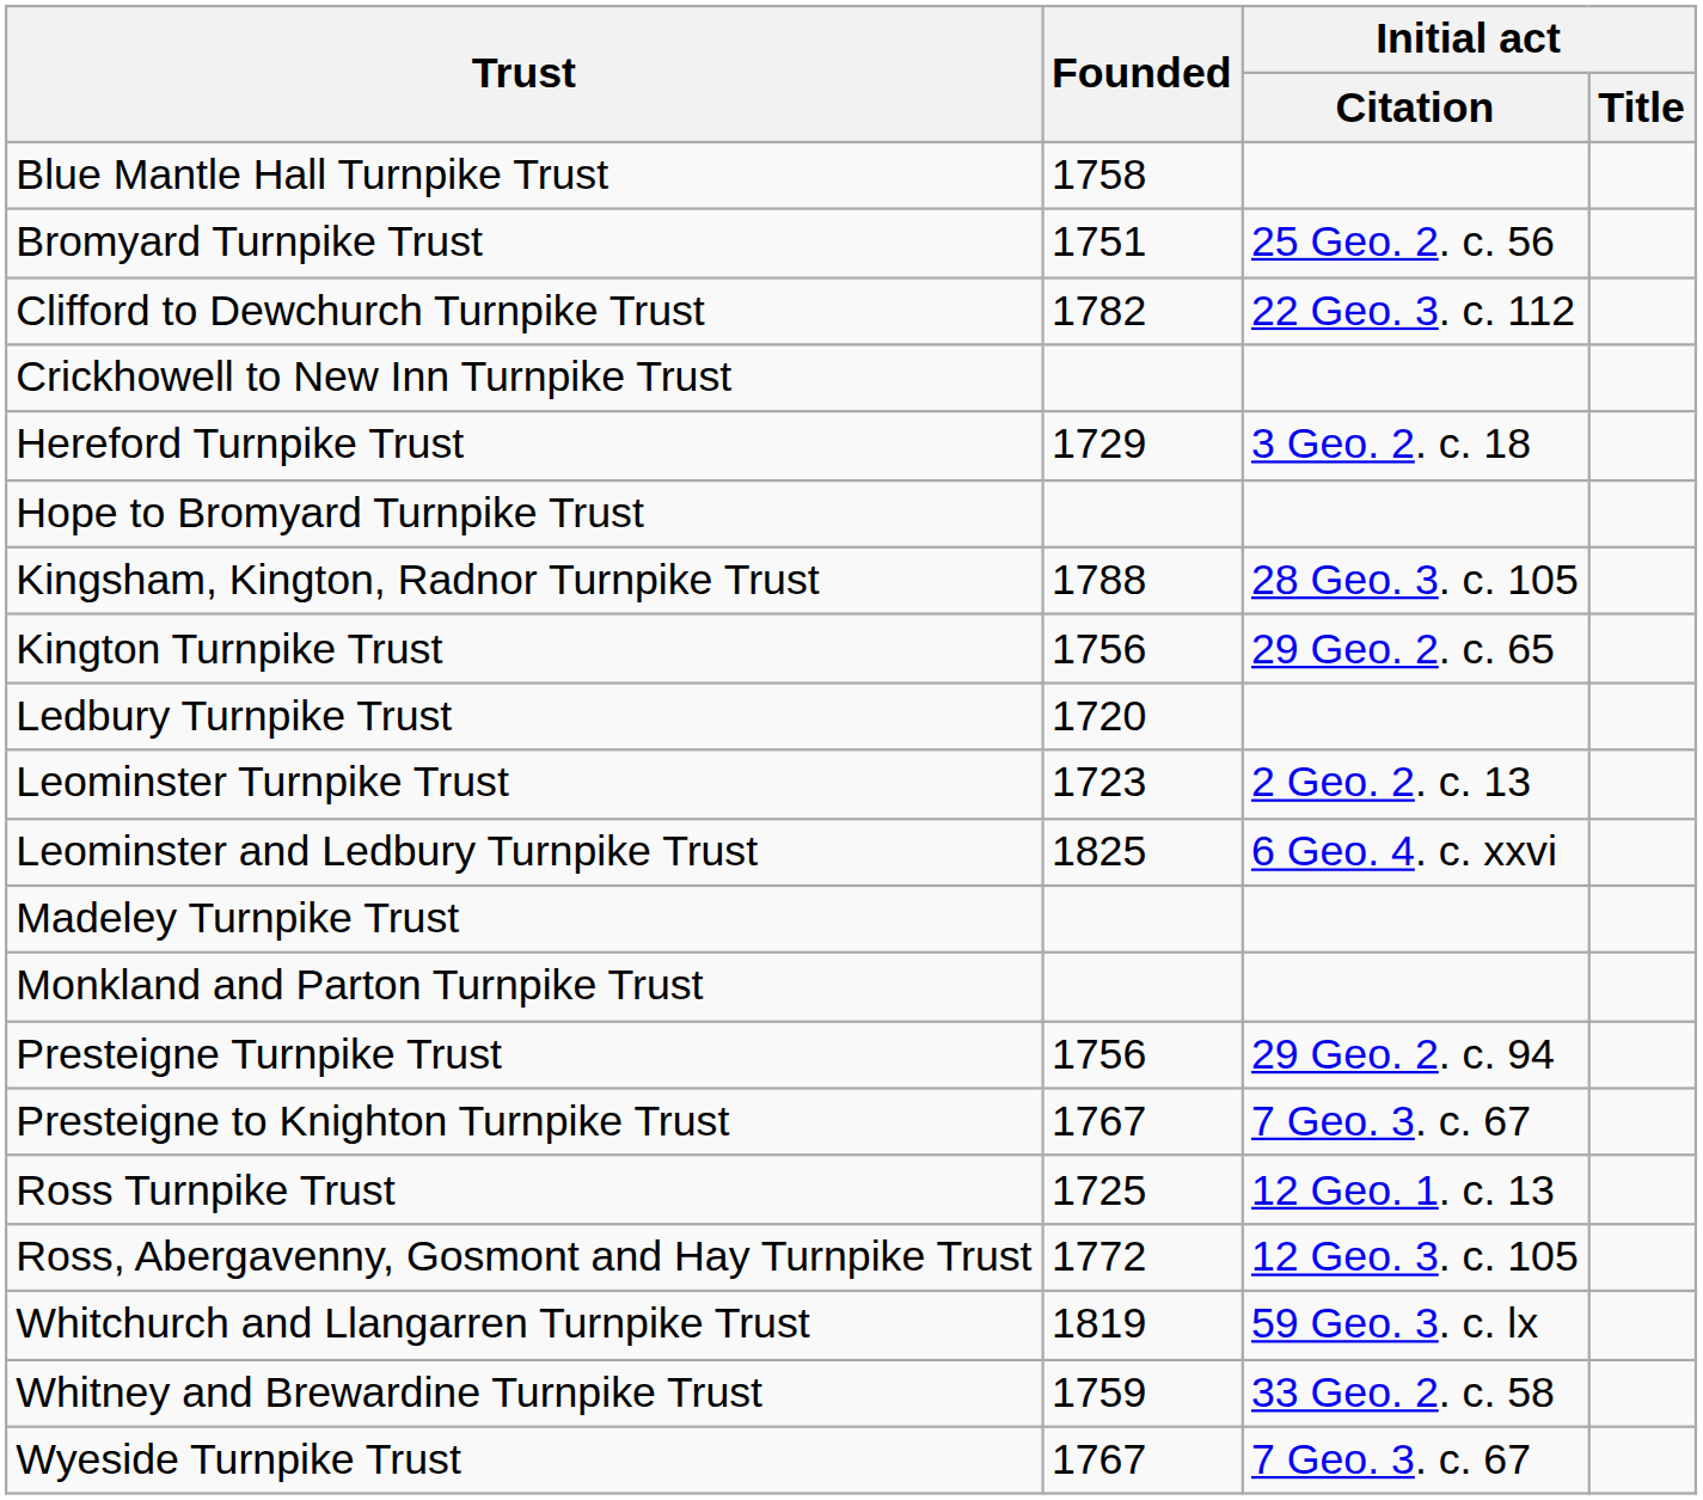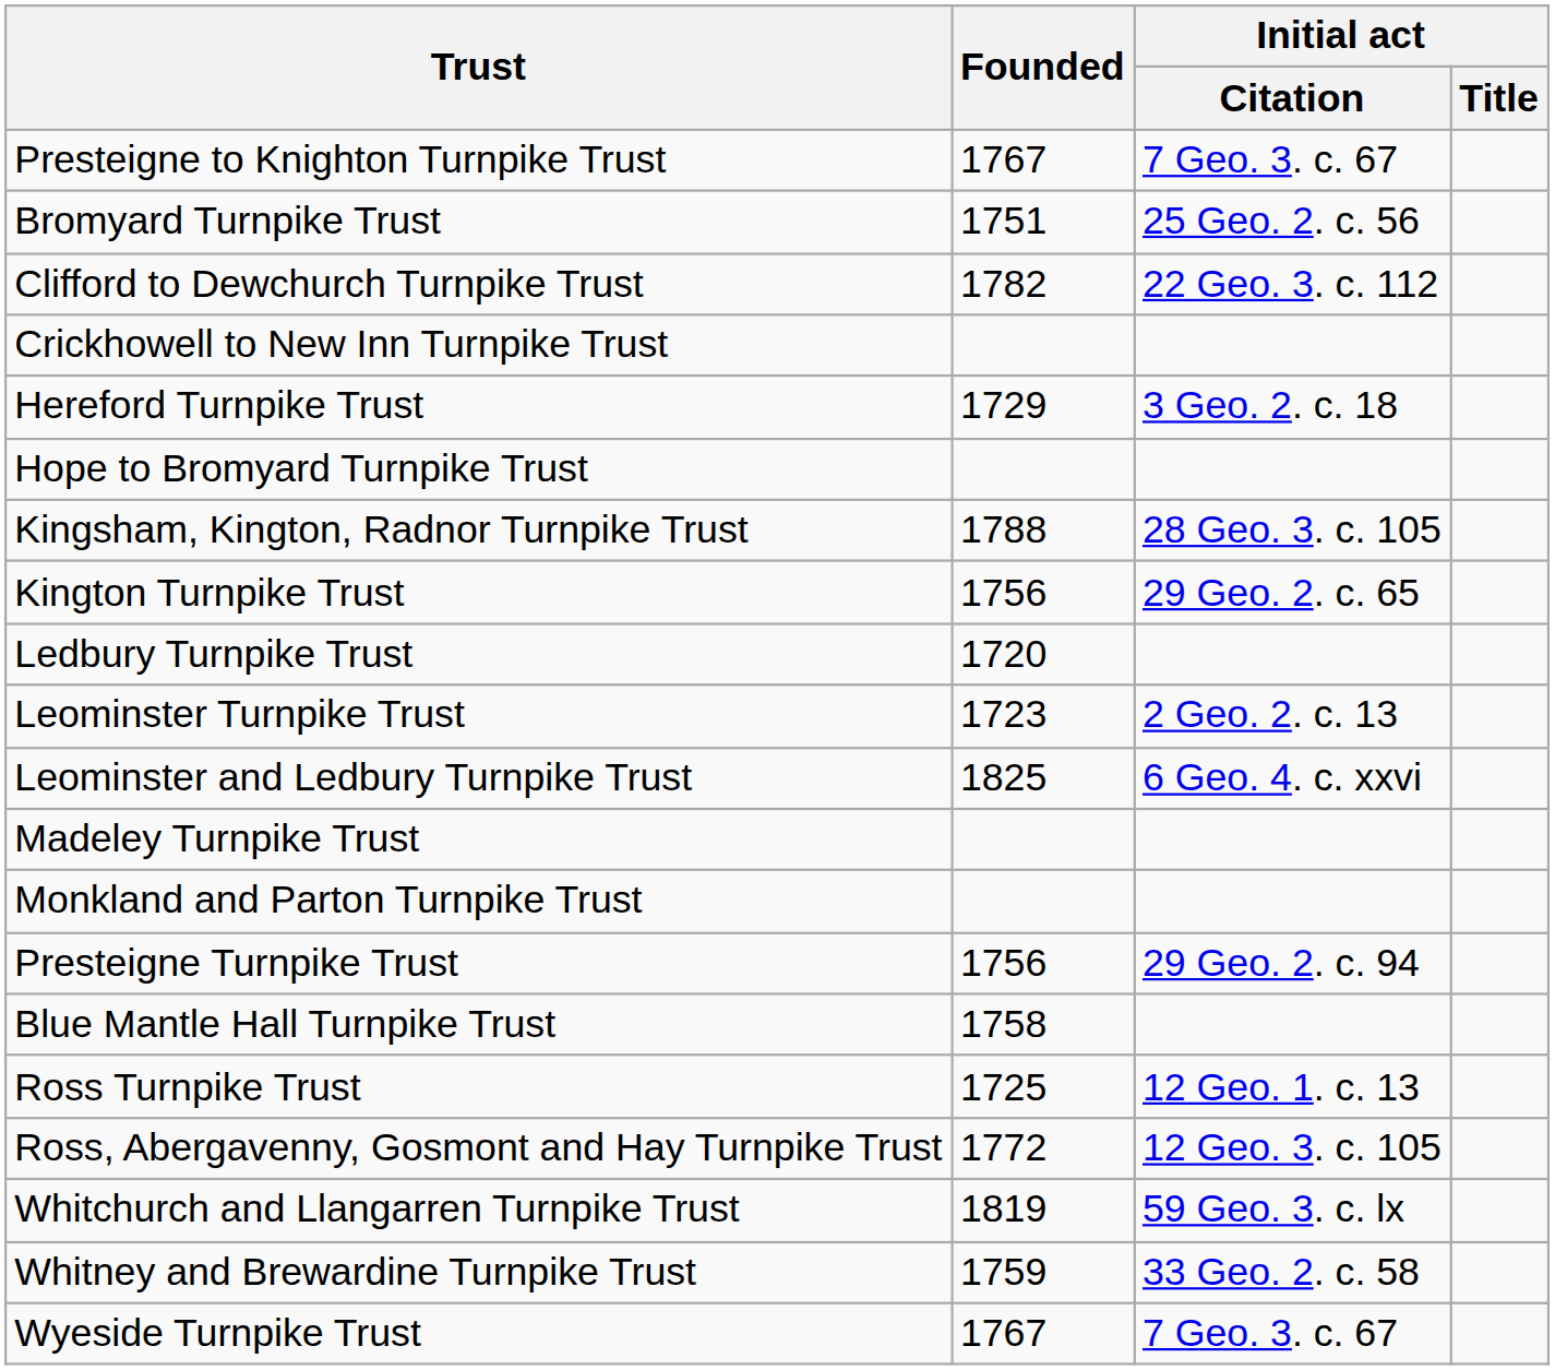 <table class="wikitable sortable">
 <tr>
 <th rowspan=2>Trust</th>
 <th rowspan=2>Founded</th>
 <th colspan=2>Initial act</th>
 </tr>
 <tr>
 <th>Citation</th>
 <th>Title</th>
 </tr>
 <tr>
-<td>Blue Mantle Hall Turnpike Trust</td>
-<td>1758</td>
-<td></td>
+<td>Presteigne to Knighton Turnpike Trust</td>
+<td>1767</td>
+<td><a href='#'>7 Geo. 3</a>. c. 67</td>
 <td></td>
 </tr>
 <tr>
 <td>Bromyard Turnpike Trust</td>
 <td>1751</td>
 <td><a href='#'>25 Geo. 2</a>. c. 56</td>
 <td></td>
 </tr>
 <tr>
 <td>Clifford to Dewchurch Turnpike Trust</td>
 <td>1782</td>
 <td><a href='#'>22 Geo. 3</a>. c. 112</td>
 <td></td>
 </tr>
 <tr>
 <td>Crickhowell to New Inn Turnpike Trust</td>
 <td></td>
 <td></td>
 <td></td>
 </tr>
 <tr>
 <td>Hereford Turnpike Trust</td>
 <td>1729</td>
 <td><a href='#'>3 Geo. 2</a>. c. 18</td>
 <td></td>
 </tr>
 <tr>
 <td>Hope to Bromyard Turnpike Trust</td>
 <td></td>
 <td></td>
 <td></td>
 </tr>
 <tr>
 <td>Kingsham, Kington, Radnor Turnpike Trust</td>
 <td>1788</td>
 <td><a href='#'>28 Geo. 3</a>. c. 105</td>
 <td></td>
 </tr>
 <tr>
 <td>Kington Turnpike Trust</td>
 <td>1756</td>
 <td><a href='#'>29 Geo. 2</a>. c. 65</td>
 <td></td>
 </tr>
 <tr>
 <td>Ledbury Turnpike Trust</td>
 <td>1720</td>
 <td></td>
 <td></td>
 </tr>
 <tr>
 <td>Leominster Turnpike Trust</td>
 <td>1723</td>
 <td><a href='#'>2 Geo. 2</a>. c. 13</td>
 <td></td>
 </tr>
 <tr>
 <td>Leominster and Ledbury Turnpike Trust</td>
 <td>1825</td>
 <td><a href='#'>6 Geo. 4</a>. c. xxvi</td>
 <td></td>
 </tr>
 <tr>
 <td>Madeley Turnpike Trust</td>
 <td></td>
 <td></td>
 <td></td>
 </tr>
 <tr>
 <td>Monkland and Parton Turnpike Trust</td>
 <td></td>
 <td></td>
 <td></td>
 </tr>
 <tr>
 <td>Presteigne Turnpike Trust</td>
 <td>1756</td>
 <td><a href='#'>29 Geo. 2</a>. c. 94</td>
 <td></td>
 </tr>
 <tr>
-<td>Presteigne to Knighton Turnpike Trust</td>
-<td>1767</td>
-<td><a href='#'>7 Geo. 3</a>. c. 67</td>
+<td>Blue Mantle Hall Turnpike Trust</td>
+<td>1758</td>
+<td></td>
 <td></td>
 </tr>
 <tr>
 <td>Ross Turnpike Trust</td>
 <td>1725</td>
 <td><a href='#'>12 Geo. 1</a>. c. 13</td>
 <td></td>
 </tr>
 <tr>
 <td>Ross, Abergavenny, Gosmont and Hay Turnpike Trust</td>
 <td>1772</td>
 <td><a href='#'>12 Geo. 3</a>. c. 105</td>
 <td></td>
 </tr>
 <tr>
 <td>Whitchurch and Llangarren Turnpike Trust</td>
 <td>1819</td>
 <td><a href='#'>59 Geo. 3</a>. c. lx</td>
 <td></td>
 </tr>
 <tr>
 <td>Whitney and Brewardine Turnpike Trust</td>
 <td>1759</td>
 <td><a href='#'>33 Geo. 2</a>. c. 58</td>
 <td></td>
 </tr>
 <tr>
 <td>Wyeside Turnpike Trust</td>
 <td>1767</td>
 <td><a href='#'>7 Geo. 3</a>. c. 67</td>
 <td></td>
 </tr>
 </table>
